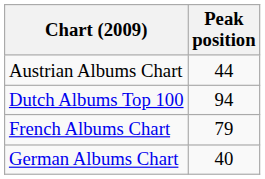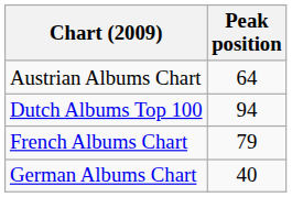 <table class="wikitable">
 <tr>
 <th>Chart (2009)</th>
 <th>Peak<br>position</th>
 </tr>
 <tr>
 <td>Austrian Albums Chart</td>
-<td style="text-align:center;">44</td>
+<td style="text-align:center;">64</td>
 </tr>
 <tr>
 <td><a href='#'>Dutch Albums Top 100</a></td>
 <td style="text-align:center;">94</td>
 </tr>
 <tr>
 <td><a href='#'>French Albums Chart</a></td>
 <td style="text-align:center;">79</td>
 </tr>
 <tr>
 <td><a href='#'>German Albums Chart</a></td>
 <td style="text-align:center;">40</td>
 </tr>
 </table>
